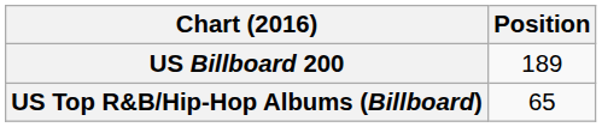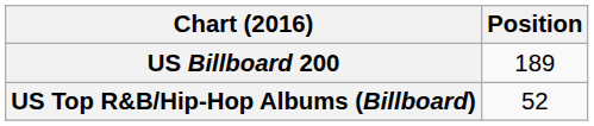 <table class="wikitable sortable plainrowheaders" style="text-align:center">
 <tr>
 <th scope="col">Chart (2016)</th>
 <th scope="col">Position</th>
 </tr>
 <tr>
 <th scope="row">US <em>Billboard</em> 200</th>
 <td>189</td>
 </tr>
 <tr>
 <th scope="row">US Top R&B/Hip-Hop Albums (<em>Billboard</em>)</th>
-<td>65</td>
+<td>52</td>
 </tr>
 </table>
